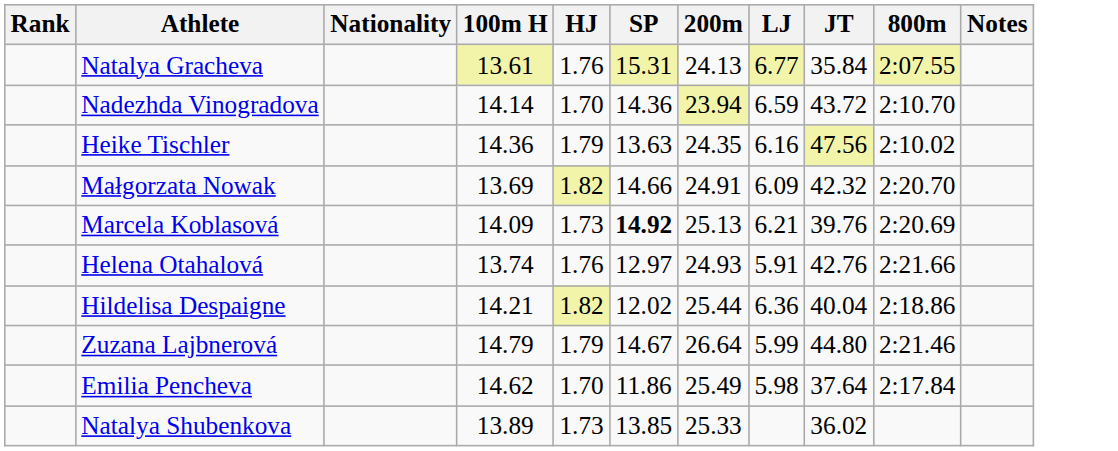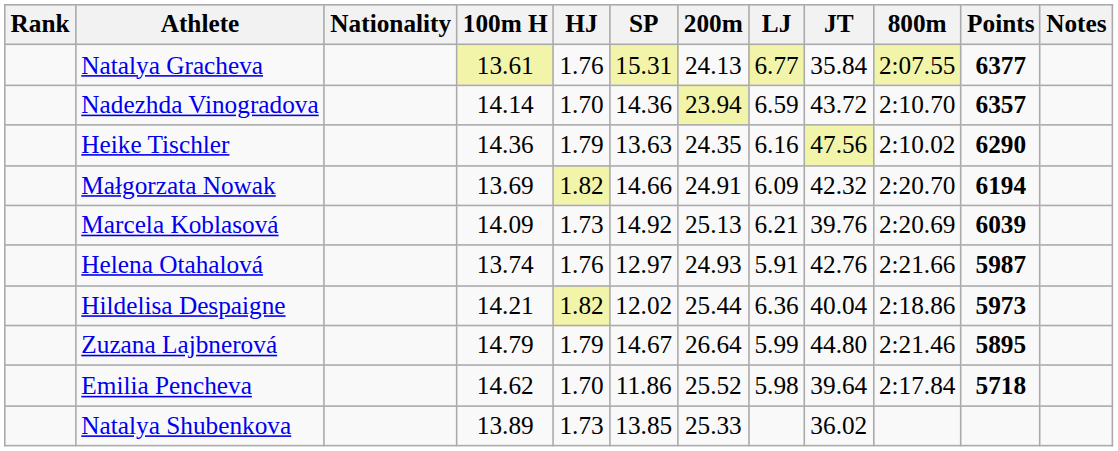 <table class="wikitable sortable" style=" text-align:center;">
 <tr>
 <th>Rank</th>
 <th>Athlete</th>
 <th>Nationality</th>
 <th>100m H</th>
 <th>HJ</th>
 <th>SP</th>
 <th>200m</th>
 <th>LJ</th>
 <th>JT</th>
 <th>800m</th>
+<th>Points</th>
 <th>Notes</th>
 </tr>
 <tr>
 <td></td>
 <td align=left><a href='#'>Natalya Gracheva</a></td>
 <td align=left></td>
 <td bgcolor=#F2F5A9>13.61</td>
 <td>1.76</td>
 <td bgcolor=#F2F5A9>15.31</td>
 <td>24.13</td>
 <td bgcolor=#F2F5A9>6.77</td>
 <td>35.84</td>
 <td bgcolor=#F2F5A9>2:07.55</td>
+<td><strong>6377</strong></td>
 <td></td>
 </tr>
 <tr>
 <td></td>
 <td align=left><a href='#'>Nadezhda Vinogradova</a></td>
 <td align=left></td>
 <td>14.14</td>
 <td>1.70</td>
 <td>14.36</td>
 <td bgcolor=#F2F5A9>23.94</td>
 <td>6.59</td>
 <td>43.72</td>
 <td>2:10.70</td>
+<td><strong>6357</strong></td>
 <td></td>
 </tr>
 <tr>
 <td></td>
 <td align=left><a href='#'>Heike Tischler</a></td>
 <td align=left></td>
 <td>14.36</td>
 <td>1.79</td>
 <td>13.63</td>
 <td>24.35</td>
 <td>6.16</td>
 <td bgcolor=#F2F5A9>47.56</td>
 <td>2:10.02</td>
+<td><strong>6290</strong></td>
 <td></td>
 </tr>
 <tr>
 <td></td>
 <td align=left><a href='#'>Małgorzata Nowak</a></td>
 <td align=left></td>
 <td>13.69</td>
 <td bgcolor=#F2F5A9>1.82</td>
 <td>14.66</td>
 <td>24.91</td>
 <td>6.09</td>
 <td>42.32</td>
 <td>2:20.70</td>
+<td><strong>6194</strong></td>
 <td></td>
 </tr>
 <tr>
 <td></td>
 <td align=left><a href='#'>Marcela Koblasová</a></td>
 <td align=left></td>
 <td>14.09</td>
 <td>1.73</td>
-<td><strong>14.92</strong></td>
+<td>14.92</td>
 <td>25.13</td>
 <td>6.21</td>
 <td>39.76</td>
 <td>2:20.69</td>
+<td><strong>6039</strong></td>
 <td></td>
 </tr>
 <tr>
 <td></td>
 <td align=left><a href='#'>Helena Otahalová</a></td>
 <td align=left></td>
 <td>13.74</td>
 <td>1.76</td>
 <td>12.97</td>
 <td>24.93</td>
 <td>5.91</td>
 <td>42.76</td>
 <td>2:21.66</td>
+<td><strong>5987</strong></td>
 <td></td>
 </tr>
 <tr>
 <td></td>
 <td align=left><a href='#'>Hildelisa Despaigne</a></td>
 <td align=left></td>
 <td>14.21</td>
 <td bgcolor=#F2F5A9>1.82</td>
 <td>12.02</td>
 <td>25.44</td>
 <td>6.36</td>
 <td>40.04</td>
 <td>2:18.86</td>
+<td><strong>5973</strong></td>
 <td></td>
 </tr>
 <tr>
 <td></td>
 <td align=left><a href='#'>Zuzana Lajbnerová</a></td>
 <td align=left></td>
 <td>14.79</td>
 <td>1.79</td>
 <td>14.67</td>
 <td>26.64</td>
 <td>5.99</td>
 <td>44.80</td>
 <td>2:21.46</td>
+<td><strong>5895</strong></td>
 <td></td>
 </tr>
 <tr>
 <td></td>
 <td align=left><a href='#'>Emilia Pencheva</a></td>
 <td align=left></td>
 <td>14.62</td>
 <td>1.70</td>
 <td>11.86</td>
-<td>25.49</td>
+<td>25.52</td>
 <td>5.98</td>
-<td>37.64</td>
+<td>39.64</td>
 <td>2:17.84</td>
+<td><strong>5718</strong></td>
 <td></td>
 </tr>
 <tr>
 <td></td>
 <td align=left><a href='#'>Natalya Shubenkova</a></td>
 <td align=left></td>
 <td>13.89</td>
 <td>1.73</td>
 <td>13.85</td>
 <td>25.33</td>
 <td></td>
 <td>36.02</td>
 <td></td>
+<td><strong></strong></td>
 <td></td>
 </tr>
 </table>
